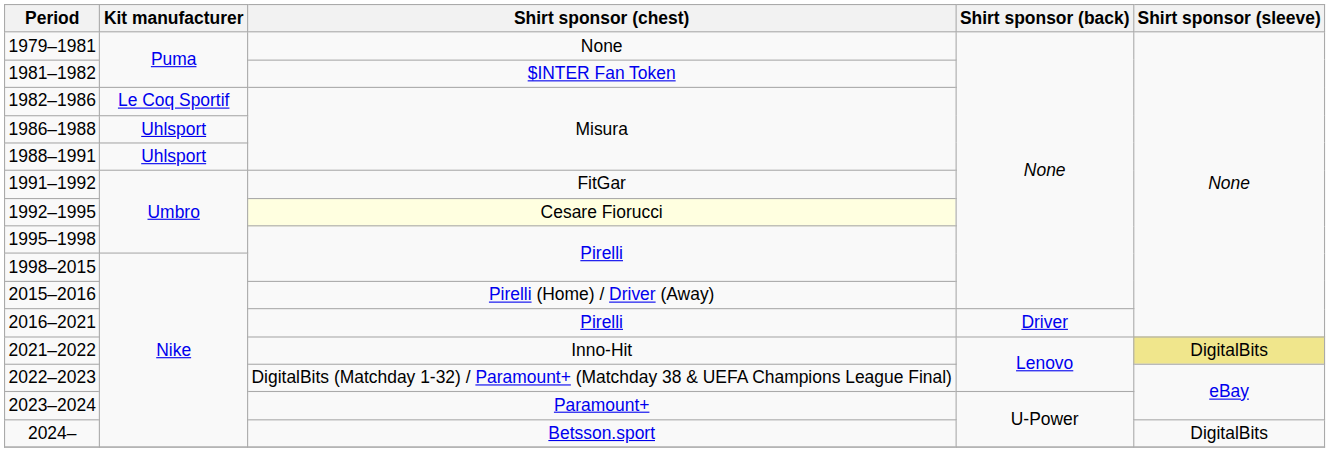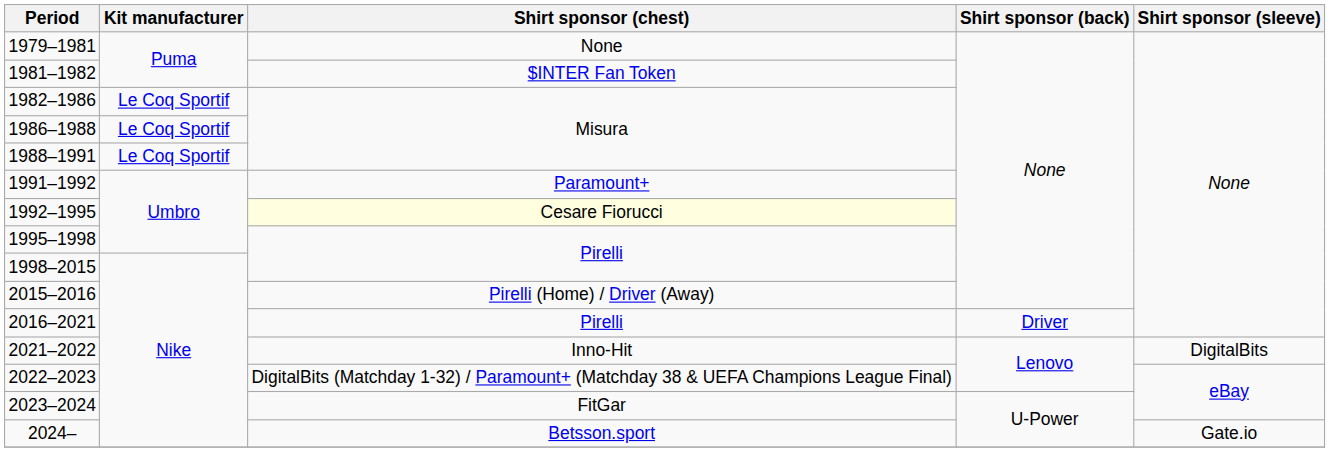 <table class="wikitable" style="text-align: center">
 <tr>
 <th>Period</th>
 <th>Kit manufacturer</th>
 <th>Shirt sponsor (chest)</th>
 <th>Shirt sponsor (back)</th>
 <th>Shirt sponsor (sleeve)</th>
 </tr>
 <tr>
 <td>1979–1981</td>
 <td rowspan=2><a href='#'>Puma</a></td>
 <td>None</td>
 <td rowspan="10"><em>None</em></td>
 <td rowspan="11"><em>None</em></td>
 </tr>
 <tr>
 <td>1981–1982</td>
 <td><a href='#'>$INTER Fan Token</a></td>
 </tr>
 <tr>
 <td>1982–1986</td>
 <td><a href='#'>Le Coq Sportif</a></td>
 <td rowspan=3>Misura</td>
 </tr>
 <tr>
 <td>1986–1988</td>
-<td><a href='#'>Uhlsport</a></td>
+<td><a href='#'>Le Coq Sportif</a></td>
 </tr>
 <tr>
 <td>1988–1991</td>
-<td><a href='#'>Uhlsport</a></td>
+<td><a href='#'>Le Coq Sportif</a></td>
 </tr>
 <tr>
 <td>1991–1992</td>
 <td rowspan=3><a href='#'>Umbro</a></td>
-<td>FitGar</td>
+<td><a href='#'>Paramount+</a></td>
 </tr>
 <tr>
 <td>1992–1995</td>
 <td style="background: lightyellow;">Cesare Fiorucci</td>
 </tr>
 <tr>
 <td>1995–1998</td>
 <td rowspan=2><a href='#'>Pirelli</a></td>
 </tr>
 <tr>
 <td>1998–2015</td>
 <td rowspan="7"><a href='#'>Nike</a></td>
 </tr>
 <tr>
 <td>2015–2016</td>
 <td><a href='#'>Pirelli</a> (Home) / <a href='#'>Driver</a> (Away)</td>
 </tr>
 <tr>
 <td>2016–2021</td>
 <td><a href='#'>Pirelli</a></td>
 <td><a href='#'>Driver</a></td>
 </tr>
 <tr>
 <td>2021–2022</td>
 <td>Inno-Hit</td>
 <td rowspan="2"><a href='#'>Lenovo</a></td>
-<td style="background: khaki;">DigitalBits</td>
+<td>DigitalBits</td>
 </tr>
 <tr>
 <td>2022–2023</td>
 <td>DigitalBits (Matchday 1-32) / <a href='#'>Paramount+</a> (Matchday 38 & UEFA Champions League Final)</td>
 <td rowspan="2"><a href='#'>eBay</a></td>
 </tr>
 <tr>
 <td>2023–2024</td>
-<td><a href='#'>Paramount+</a></td>
+<td>FitGar</td>
 <td rowspan="2">U-Power</td>
 </tr>
 <tr>
 <td>2024–</td>
 <td><a href='#'>Betsson.sport</a></td>
-<td>DigitalBits</td>
+<td>Gate.io</td>
 </tr>
 <tr>
 </tr>
 </table>
